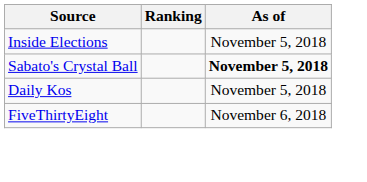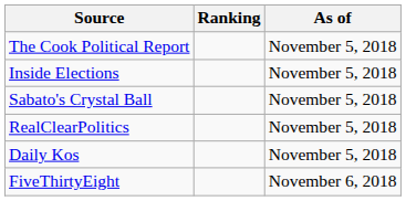 <table class="wikitable" style="text-align:center">
 <tr>
 <th>Source</th>
 <th>Ranking</th>
 <th>As of</th>
+</tr>
+<tr>
+<td align=left><a href='#'>The Cook Political Report</a></td>
+<td></td>
+<td>November 5, 2018</td>
 </tr>
 <tr>
 <td align=left><a href='#'>Inside Elections</a></td>
 <td></td>
 <td>November 5, 2018</td>
 </tr>
 <tr>
 <td align=left><a href='#'>Sabato's Crystal Ball</a></td>
 <td></td>
-<td><strong>November 5, 2018</strong></td>
+<td>November 5, 2018</td>
+</tr>
+<tr>
+<td align=left><a href='#'>RealClearPolitics</a></td>
+<td></td>
+<td>November 5, 2018</td>
 </tr>
 <tr>
 <td align=left><a href='#'>Daily Kos</a></td>
 <td></td>
 <td>November 5, 2018</td>
 </tr>
 <tr>
 <td align=left><a href='#'>FiveThirtyEight</a></td>
 <td></td>
 <td>November 6, 2018</td>
 </tr>
 </table>
